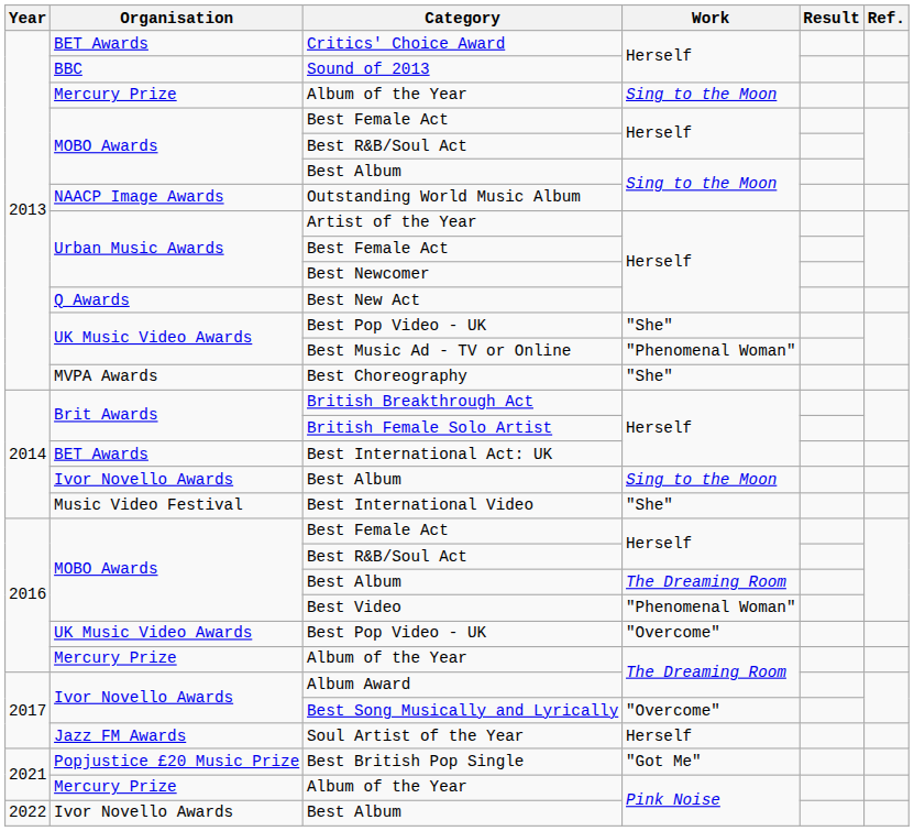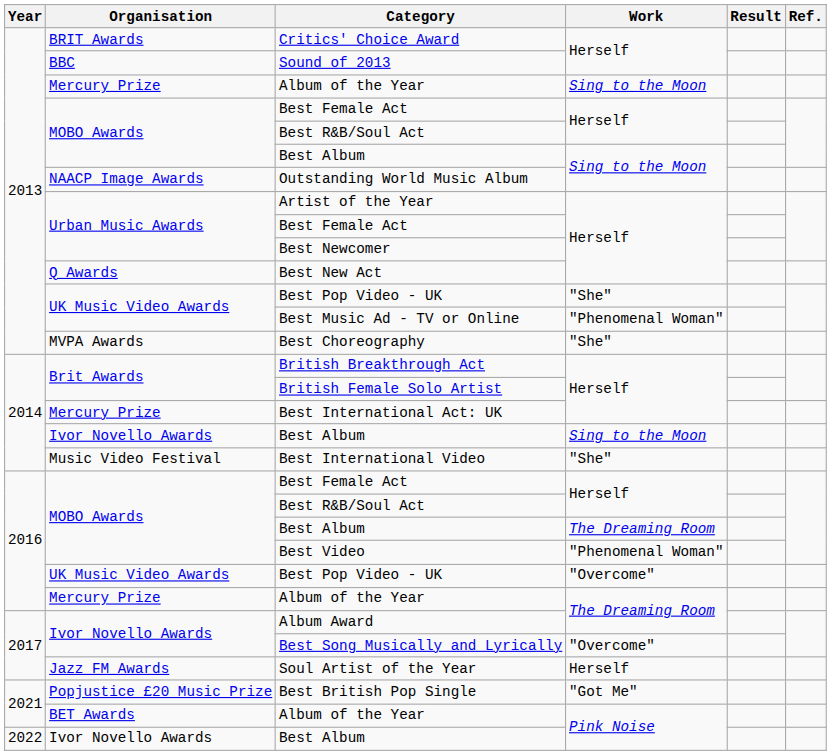 <table class="wikitable">
 <tr>
 <th>Year</th>
 <th>Organisation</th>
 <th>Category</th>
 <th>Work</th>
 <th>Result</th>
 <th>Ref.</th>
 </tr>
 <tr>
 <td rowspan=14>2013</td>
-<td><a href='#'>BET Awards</a></td>
+<td><a href='#'>BRIT Awards</a></td>
 <td><a href='#'>Critics' Choice Award</a></td>
 <td rowspan="2">Herself</td>
 <td></td>
 <td></td>
 </tr>
 <tr>
 <td><a href='#'>BBC</a></td>
 <td><a href='#'>Sound of 2013</a></td>
 <td></td>
 <td></td>
 </tr>
 <tr>
 <td><a href='#'>Mercury Prize</a></td>
 <td>Album of the Year</td>
 <td><em><a href='#'>Sing to the Moon</a></em></td>
 <td></td>
 <td></td>
 </tr>
 <tr>
 <td rowspan=3><a href='#'>MOBO Awards</a></td>
 <td>Best Female Act</td>
 <td rowspan="2">Herself</td>
 <td></td>
 <td rowspan="3"></td>
 </tr>
 <tr>
 <td>Best R&B/Soul Act</td>
 <td></td>
 </tr>
 <tr>
 <td>Best Album</td>
 <td rowspan="2"><em><a href='#'>Sing to the Moon</a></em></td>
 <td></td>
 </tr>
 <tr>
 <td><a href='#'>NAACP Image Awards</a></td>
 <td>Outstanding World Music Album</td>
 <td></td>
 <td></td>
 </tr>
 <tr>
 <td rowspan=3><a href='#'>Urban Music Awards</a></td>
 <td>Artist of the Year</td>
 <td rowspan="4">Herself</td>
 <td></td>
 <td rowspan="3"></td>
 </tr>
 <tr>
 <td>Best Female Act</td>
 <td></td>
 </tr>
 <tr>
 <td>Best Newcomer</td>
 <td></td>
 </tr>
 <tr>
 <td><a href='#'>Q Awards</a></td>
 <td>Best New Act</td>
 <td></td>
 <td></td>
 </tr>
 <tr>
 <td rowspan=2><a href='#'>UK Music Video Awards</a></td>
 <td>Best Pop Video - UK</td>
 <td>"She"</td>
 <td></td>
 <td rowspan="2"></td>
 </tr>
 <tr>
 <td>Best Music Ad - TV or Online</td>
 <td>"Phenomenal Woman"</td>
 <td></td>
 </tr>
 <tr>
 <td>MVPA Awards</td>
 <td>Best Choreography</td>
 <td>"She"</td>
 <td></td>
 <td></td>
 </tr>
 <tr>
 <td rowspan=5>2014</td>
 <td rowspan=2><a href='#'>Brit Awards</a></td>
 <td><a href='#'>British Breakthrough Act</a></td>
 <td rowspan="3">Herself</td>
 <td></td>
 <td rowspan="2"></td>
 </tr>
 <tr>
 <td><a href='#'>British Female Solo Artist</a></td>
 <td></td>
 </tr>
 <tr>
-<td><a href='#'>BET Awards</a></td>
+<td><a href='#'>Mercury Prize</a></td>
 <td>Best International Act: UK</td>
 <td></td>
 <td></td>
 </tr>
 <tr>
 <td><a href='#'>Ivor Novello Awards</a></td>
 <td>Best Album</td>
 <td><em><a href='#'>Sing to the Moon</a></em></td>
 <td></td>
 <td></td>
 </tr>
 <tr>
 <td>Music Video Festival</td>
 <td>Best International Video</td>
 <td>"She"</td>
 <td></td>
 <td></td>
 </tr>
 <tr>
 <td rowspan=6>2016</td>
 <td rowspan=4><a href='#'>MOBO Awards</a></td>
 <td>Best Female Act</td>
 <td rowspan="2">Herself</td>
 <td></td>
 <td rowspan="4"></td>
 </tr>
 <tr>
 <td>Best R&B/Soul Act</td>
 <td></td>
 </tr>
 <tr>
 <td>Best Album</td>
 <td><em><a href='#'>The Dreaming Room</a></em></td>
 <td></td>
 </tr>
 <tr>
 <td>Best Video</td>
 <td>"Phenomenal Woman"</td>
 <td></td>
 </tr>
 <tr>
 <td><a href='#'>UK Music Video Awards</a></td>
 <td>Best Pop Video - UK</td>
 <td>"Overcome"</td>
 <td></td>
 <td></td>
 </tr>
 <tr>
 <td><a href='#'>Mercury Prize</a></td>
 <td>Album of the Year</td>
 <td rowspan="2"><em><a href='#'>The Dreaming Room</a></em></td>
 <td></td>
 <td></td>
 </tr>
 <tr>
 <td rowspan=3>2017</td>
 <td rowspan=2><a href='#'>Ivor Novello Awards</a></td>
 <td>Album Award</td>
 <td></td>
 <td rowspan="2"></td>
 </tr>
 <tr>
 <td><a href='#'>Best Song Musically and Lyrically</a></td>
 <td>"Overcome"</td>
 <td></td>
 </tr>
 <tr>
 <td><a href='#'>Jazz FM Awards</a></td>
 <td>Soul Artist of the Year</td>
 <td>Herself</td>
 <td></td>
 <td></td>
 </tr>
 <tr>
 <td rowspan=2>2021</td>
 <td><a href='#'>Popjustice £20 Music Prize</a></td>
 <td>Best British Pop Single</td>
 <td>"Got Me"</td>
 <td></td>
 <td></td>
 </tr>
 <tr>
-<td><a href='#'>Mercury Prize</a></td>
+<td><a href='#'>BET Awards</a></td>
 <td>Album of the Year</td>
 <td rowspan=2><em><a href='#'>Pink Noise</a></em></td>
 <td></td>
 <td></td>
 </tr>
 <tr>
 <td>2022</td>
 <td>Ivor Novello Awards</td>
 <td>Best Album</td>
 <td></td>
 <td></td>
 </tr>
 </table>
